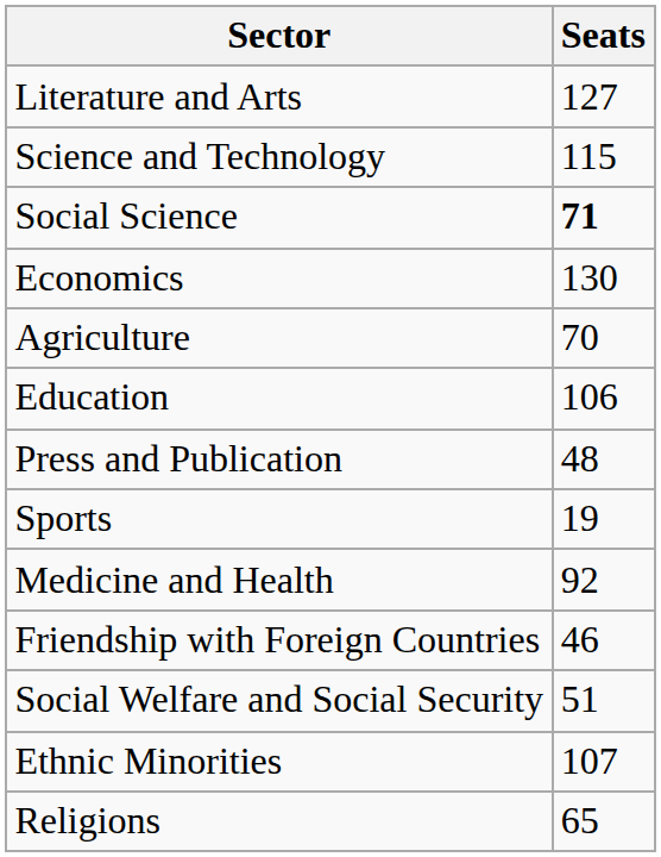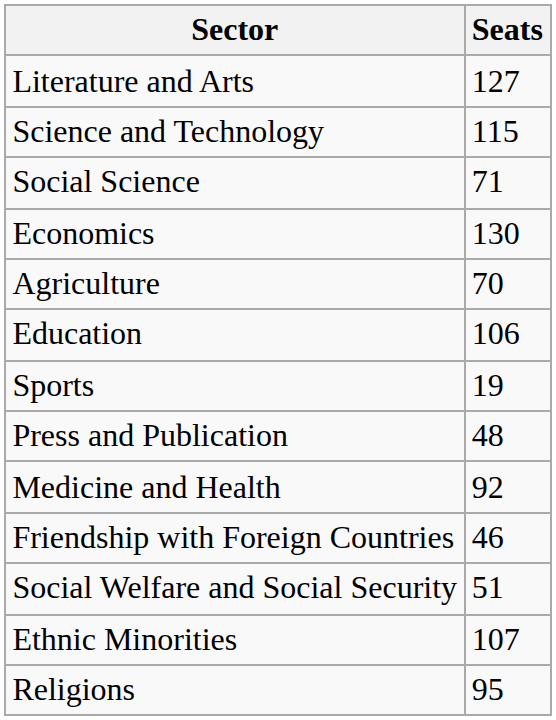 <table class="wikitable">
 <tr>
 <th>Sector</th>
 <th>Seats</th>
 </tr>
 <tr>
 <td>Literature and Arts</td>
 <td>127</td>
 </tr>
 <tr>
 <td>Science and Technology</td>
 <td>115</td>
 </tr>
 <tr>
 <td>Social Science</td>
-<td><strong>71</strong></td>
+<td>71</td>
 </tr>
 <tr>
 <td>Economics</td>
 <td>130</td>
 </tr>
 <tr>
 <td>Agriculture</td>
 <td>70</td>
 </tr>
 <tr>
 <td>Education</td>
 <td>106</td>
 </tr>
 <tr>
+<td>Sports</td>
+<td>19</td>
+</tr>
+<tr>
 <td>Press and Publication</td>
 <td>48</td>
-</tr>
-<tr>
-<td>Sports</td>
-<td>19</td>
 </tr>
 <tr>
 <td>Medicine and Health</td>
 <td>92</td>
 </tr>
 <tr>
 <td>Friendship with Foreign Countries</td>
 <td>46</td>
 </tr>
 <tr>
 <td>Social Welfare and Social Security</td>
 <td>51</td>
 </tr>
 <tr>
 <td>Ethnic Minorities</td>
 <td>107</td>
 </tr>
 <tr>
 <td>Religions</td>
-<td>65</td>
+<td>95</td>
 </tr>
 </table>
